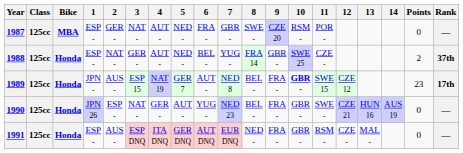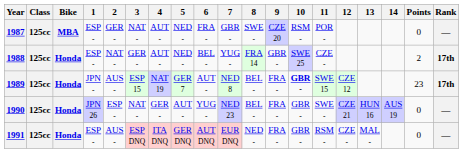 <table class="wikitable" style="text-align:center; font-size:95%">
 <tr>
 <th>Year</th>
 <th>Class</th>
 <th>Bike</th>
 <th>1</th>
 <th>2</th>
 <th>3</th>
 <th>4</th>
 <th>5</th>
 <th>6</th>
 <th>7</th>
 <th>8</th>
 <th>9</th>
 <th>10</th>
 <th>11</th>
 <th>12</th>
 <th>13</th>
 <th>14</th>
 <th>Points</th>
 <th>Rank</th>
 </tr>
 <tr>
 <th><a href='#'>1987</a></th>
 <th>125cc</th>
 <th><a href='#'>MBA</a></th>
 <td><a href='#'>ESP</a><br><small>-</small></td>
 <td><a href='#'>GER</a><br><small>-</small></td>
 <td><a href='#'>NAT</a><br><small>-</small></td>
 <td><a href='#'>AUT</a><br><small>-</small></td>
 <td><a href='#'>NED</a><br><small>-</small></td>
 <td><a href='#'>FRA</a><br><small>-</small></td>
 <td><a href='#'>GBR</a><br><small>-</small></td>
 <td><a href='#'>SWE</a><br><small>-</small></td>
 <td style="background:#cfcfff;"><a href='#'>CZE</a><br><small>20</small></td>
 <td><a href='#'>RSM</a><br><small>-</small></td>
 <td><a href='#'>POR</a><br><small>-</small></td>
 <td></td>
 <td></td>
 <td></td>
 <td>0</td>
 <th>—</th>
 </tr>
 <tr>
 <th><a href='#'>1988</a></th>
 <th>125cc</th>
 <th><a href='#'>Honda</a></th>
 <td><a href='#'>ESP</a><br><small>-</small></td>
 <td><a href='#'>NAT</a><br><small>-</small></td>
 <td><a href='#'>GER</a><br><small>-</small></td>
 <td><a href='#'>AUT</a><br><small>-</small></td>
 <td><a href='#'>NED</a><br><small>-</small></td>
 <td><a href='#'>BEL</a><br><small>-</small></td>
 <td><a href='#'>YUG</a><br><small>-</small></td>
 <td style="background:#dfffdf;"><a href='#'>FRA</a><br><small>14</small></td>
 <td><a href='#'>GBR</a><br><small>-</small></td>
 <td style="background:#cfcfff;"><a href='#'>SWE</a><br><small>25</small></td>
 <td><a href='#'>CZE</a><br><small>-</small></td>
 <td></td>
 <td></td>
 <td></td>
 <td>2</td>
-<th>37th</th>
+<th>17th</th>
 </tr>
 <tr>
 <th><a href='#'>1989</a></th>
 <th>125cc</th>
 <th><a href='#'>Honda</a></th>
 <td><a href='#'>JPN</a><br><small>-</small></td>
 <td><a href='#'>AUS</a><br><small>-</small></td>
 <td style="background:#dfffdf;"><a href='#'>ESP</a><br><small>15</small></td>
 <td style="background:#cfcfff;"><a href='#'>NAT</a><br><small>19</small></td>
 <td style="background:#dfffdf;"><a href='#'>GER</a><br><small>7</small></td>
 <td><a href='#'>AUT</a><br><small>-</small></td>
 <td style="background:#dfffdf;"><a href='#'>NED</a><br><small>8</small></td>
 <td><a href='#'>BEL</a><br><small>-</small></td>
 <td><a href='#'>FRA</a><br><small>-</small></td>
 <td><strong><a href='#'>GBR</a><br><small>-</small></strong></td>
 <td style="background:#dfffdf;"><a href='#'>SWE</a><br><small>15</small></td>
 <td style="background:#dfffdf;"><a href='#'>CZE</a><br><small>12</small></td>
 <td></td>
 <td></td>
 <td>23</td>
 <th>17th</th>
 </tr>
 <tr>
 <th><a href='#'>1990</a></th>
 <th>125cc</th>
 <th><a href='#'>Honda</a></th>
 <td style="background:#cfcfff;"><a href='#'>JPN</a><br><small>26</small></td>
 <td><a href='#'>ESP</a><br><small>-</small></td>
 <td><a href='#'>NAT</a><br><small>-</small></td>
 <td><a href='#'>GER</a><br><small>-</small></td>
 <td><a href='#'>AUT</a><br><small>-</small></td>
 <td><a href='#'>YUG</a><br><small>-</small></td>
 <td style="background:#cfcfff;"><a href='#'>NED</a><br><small>23</small></td>
 <td><a href='#'>BEL</a><br><small>-</small></td>
 <td><a href='#'>FRA</a><br><small>-</small></td>
 <td><a href='#'>GBR</a><br><small>-</small></td>
 <td><a href='#'>SWE</a><br><small>-</small></td>
 <td style="background:#cfcfff;"><a href='#'>CZE</a><br><small>21</small></td>
 <td style="background:#cfcfff;"><a href='#'>HUN</a><br><small>16</small></td>
 <td style="background:#cfcfff;"><a href='#'>AUS</a><br><small>19</small></td>
 <td>0</td>
 <th>—</th>
 </tr>
 <tr>
 <th><a href='#'>1991</a></th>
 <th>125cc</th>
 <th><a href='#'>Honda</a></th>
 <td><a href='#'>ESP</a><br><small>-</small></td>
 <td><a href='#'>AUS</a><br><small>-</small></td>
 <td style="background:#ffcfcf;"><a href='#'>ESP</a><br><small>DNQ</small></td>
 <td style="background:#ffcfcf;"><a href='#'>ITA</a><br><small>DNQ</small></td>
 <td style="background:#ffcfcf;"><a href='#'>GER</a><br><small>DNQ</small></td>
 <td style="background:#ffcfcf;"><a href='#'>AUT</a><br><small>DNQ</small></td>
 <td style="background:#ffcfcf;"><a href='#'>EUR</a><br><small>DNQ</small></td>
 <td><a href='#'>NED</a><br><small>-</small></td>
 <td><a href='#'>FRA</a><br><small>-</small></td>
 <td><a href='#'>GBR</a><br><small>-</small></td>
 <td><a href='#'>RSM</a><br><small>-</small></td>
 <td><a href='#'>CZE</a><br><small>-</small></td>
 <td><a href='#'>MAL</a><br><small>-</small></td>
 <td></td>
 <td>0</td>
 <th>—</th>
 </tr>
 </table>
